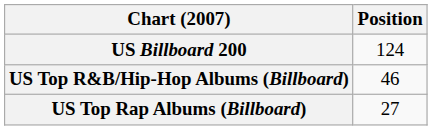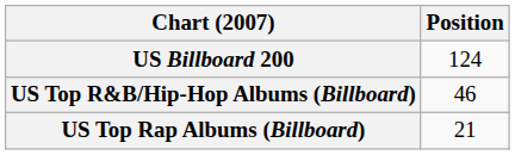 <table class="wikitable plainrowheaders" style="text-align:center">
 <tr>
 <th scope="col">Chart (2007)</th>
 <th scope="col">Position</th>
 </tr>
 <tr>
 <th scope="row">US <em>Billboard</em> 200</th>
 <td>124</td>
 </tr>
 <tr>
 <th scope="row">US Top R&B/Hip-Hop Albums (<em>Billboard</em>)</th>
 <td>46</td>
 </tr>
 <tr>
 <th scope="row">US Top Rap Albums (<em>Billboard</em>)</th>
-<td>27</td>
+<td>21</td>
 </tr>
 </table>
